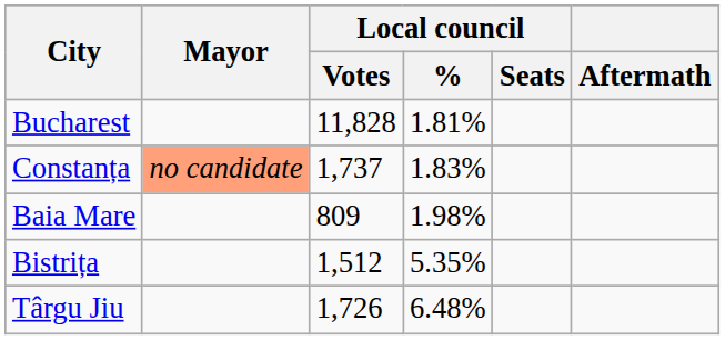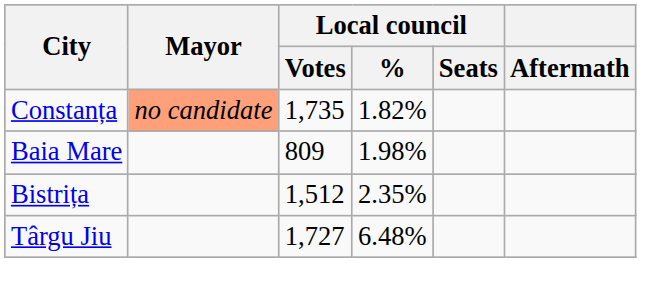 <table class="wikitable sortable">
 <tr>
 <th rowspan="2">City</th>
 <th rowspan="2">Mayor</th>
 <th colspan="3">Local council</th>
 <th></th>
 </tr>
 <tr>
 <th>Votes</th>
 <th>%</th>
 <th>Seats</th>
 <th>Aftermath</th>
 </tr>
 <tr>
-<td><a href='#'>Bucharest</a></td>
-<td></td>
-<td>11,828</td>
-<td>1.81%</td>
-<td></td>
-<td></td>
-</tr>
-<tr>
 <td><a href='#'>Constanța</a></td>
 <td style="background: lightsalmon;"><em>no candidate</em></td>
-<td>1,737</td>
-<td>1.83%</td>
+<td>1,735</td>
+<td>1.82%</td>
 <td></td>
 <td></td>
 </tr>
 <tr>
 <td><a href='#'>Baia Mare</a></td>
 <td></td>
 <td>809</td>
 <td>1.98%</td>
 <td></td>
 <td></td>
 </tr>
 <tr>
 <td><a href='#'>Bistrița</a></td>
 <td></td>
 <td>1,512</td>
-<td>5.35%</td>
+<td>2.35%</td>
 <td></td>
 <td></td>
 </tr>
 <tr>
 <td><a href='#'>Târgu Jiu</a></td>
 <td></td>
-<td>1,726</td>
+<td>1,727</td>
 <td>6.48%</td>
 <td></td>
 <td></td>
 </tr>
 </table>
